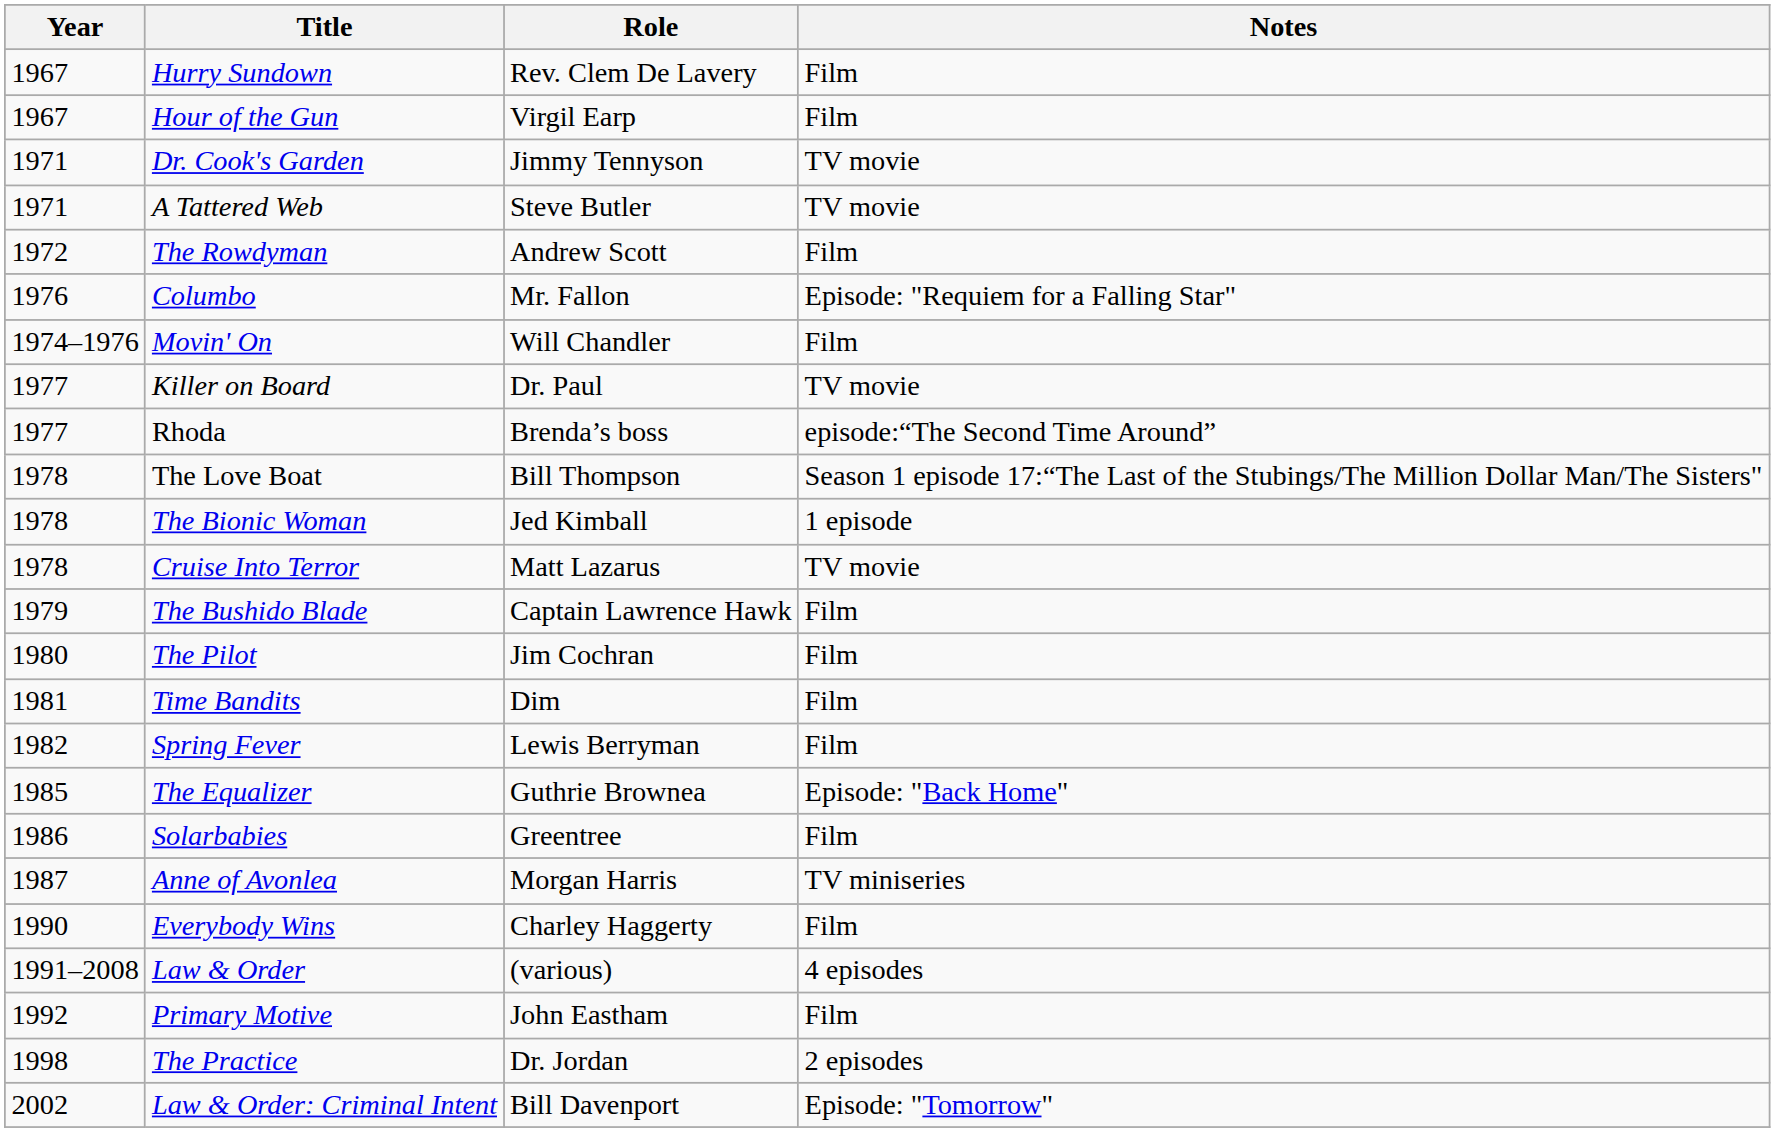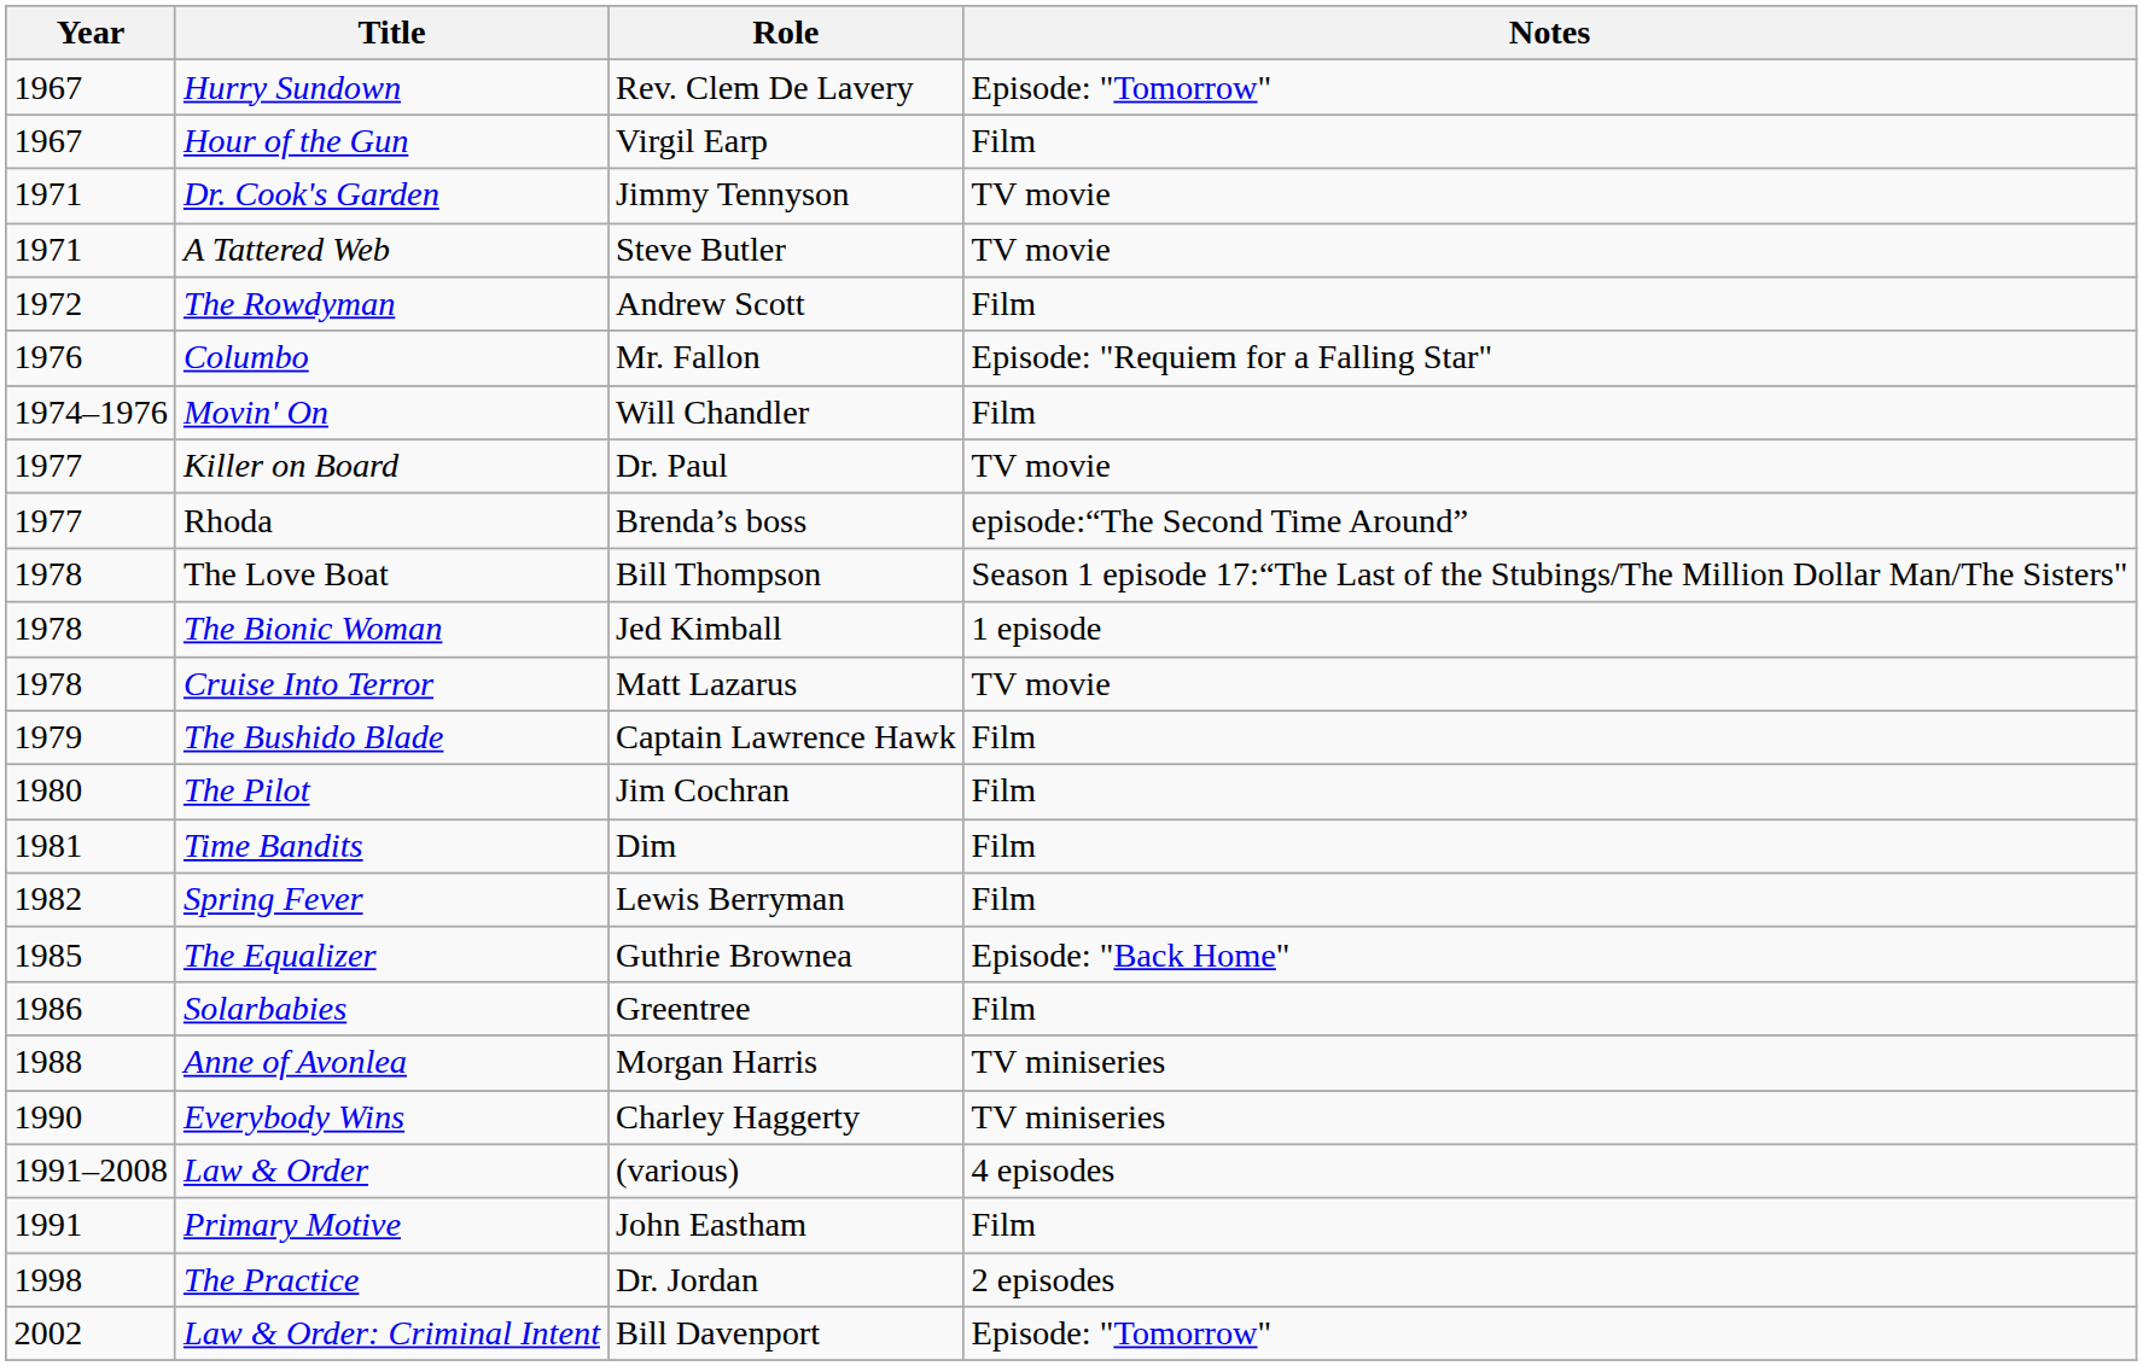 <table class="wikitable sortable">
 <tr>
 <th>Year</th>
 <th>Title</th>
 <th>Role</th>
 <th>Notes</th>
 </tr>
 <tr>
 <td>1967</td>
 <td><em><a href='#'>Hurry Sundown</a></em></td>
 <td>Rev. Clem De Lavery</td>
-<td>Film</td>
+<td>Episode: "<a href='#'>Tomorrow</a>"</td>
 </tr>
 <tr>
 <td>1967</td>
 <td><em><a href='#'>Hour of the Gun</a></em></td>
 <td>Virgil Earp</td>
 <td>Film</td>
 </tr>
 <tr>
 <td>1971</td>
 <td><em><a href='#'>Dr. Cook's Garden</a></em></td>
 <td>Jimmy Tennyson</td>
 <td>TV movie</td>
 </tr>
 <tr>
 <td>1971</td>
 <td><em>A Tattered Web</em></td>
 <td>Steve Butler</td>
 <td>TV movie</td>
 </tr>
 <tr>
 <td>1972</td>
 <td><em><a href='#'>The Rowdyman</a></em></td>
 <td>Andrew Scott</td>
 <td>Film</td>
 </tr>
 <tr>
 <td>1976</td>
 <td><em><a href='#'>Columbo</a></em></td>
 <td>Mr. Fallon</td>
 <td>Episode: "Requiem for a Falling Star"</td>
 </tr>
 <tr>
 <td>1974–1976</td>
 <td><em><a href='#'>Movin' On</a></em></td>
 <td>Will Chandler</td>
 <td>Film</td>
 </tr>
 <tr>
 <td>1977</td>
 <td><em>Killer on Board</em></td>
 <td>Dr. Paul</td>
 <td>TV movie</td>
 </tr>
 <tr>
 <td>1977</td>
 <td>Rhoda</td>
 <td>Brenda’s boss</td>
 <td>episode:“The Second Time Around”</td>
 </tr>
 <tr>
 <td>1978</td>
 <td>The Love Boat</td>
 <td>Bill Thompson</td>
 <td>Season 1 episode 17:“The Last of the Stubings/The Million Dollar Man/The Sisters"</td>
 </tr>
 <tr>
 <td>1978</td>
 <td><em><a href='#'>The Bionic Woman</a></em></td>
 <td>Jed Kimball</td>
 <td>1 episode</td>
 </tr>
 <tr>
 <td>1978</td>
 <td><em><a href='#'>Cruise Into Terror</a></em></td>
 <td>Matt Lazarus</td>
 <td>TV movie</td>
 </tr>
 <tr>
 <td>1979</td>
 <td><em><a href='#'>The Bushido Blade</a></em></td>
 <td>Captain Lawrence Hawk</td>
 <td>Film</td>
 </tr>
 <tr>
 <td>1980</td>
 <td><em><a href='#'>The Pilot</a></em></td>
 <td>Jim Cochran</td>
 <td>Film</td>
 </tr>
 <tr>
 <td>1981</td>
 <td><em><a href='#'>Time Bandits</a></em></td>
 <td>Dim</td>
 <td>Film</td>
 </tr>
 <tr>
 <td>1982</td>
 <td><em><a href='#'>Spring Fever</a></em></td>
 <td>Lewis Berryman</td>
 <td>Film</td>
 </tr>
 <tr>
 <td>1985</td>
 <td><em><a href='#'>The Equalizer</a></em></td>
 <td>Guthrie Brownea</td>
 <td>Episode: "<a href='#'>Back Home</a>"</td>
 </tr>
 <tr>
 <td>1986</td>
 <td><em><a href='#'>Solarbabies</a></em></td>
 <td>Greentree</td>
 <td>Film</td>
 </tr>
 <tr>
-<td>1987</td>
+<td>1988</td>
 <td><em><a href='#'>Anne of Avonlea</a></em></td>
 <td>Morgan Harris</td>
 <td>TV miniseries</td>
 </tr>
 <tr>
 <td>1990</td>
 <td><em><a href='#'>Everybody Wins</a></em></td>
 <td>Charley Haggerty</td>
-<td>Film</td>
+<td>TV miniseries</td>
 </tr>
 <tr>
 <td>1991–2008</td>
 <td><em><a href='#'>Law & Order</a></em></td>
 <td>(various)</td>
 <td>4 episodes</td>
 </tr>
 <tr>
-<td>1992</td>
+<td>1991</td>
 <td><em><a href='#'>Primary Motive</a></em></td>
 <td>John Eastham</td>
 <td>Film</td>
 </tr>
 <tr>
 <td>1998</td>
 <td><em><a href='#'>The Practice</a></em></td>
 <td>Dr. Jordan</td>
 <td>2 episodes</td>
 </tr>
 <tr>
 <td>2002</td>
 <td><em><a href='#'>Law & Order: Criminal Intent</a></em></td>
 <td>Bill Davenport</td>
 <td>Episode: "<a href='#'>Tomorrow</a>"</td>
 </tr>
 </table>
